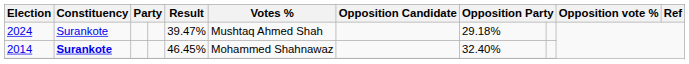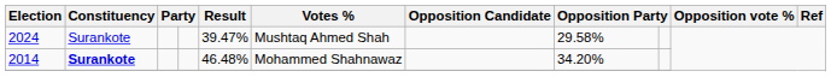 <table class="wikitable sortable">
 <tr>
 <th>Election</th>
 <th>Constituency</th>
 <th colspan="2">Party</th>
 <th>Result</th>
 <th>Votes %</th>
 <th>Opposition Candidate</th>
 <th colspan="2">Opposition Party</th>
 <th>Opposition vote %</th>
 <th>Ref</th>
 </tr>
 <tr>
 <td><a href='#'>2024</a></td>
 <td><a href='#'>Surankote</a></td>
 <td></td>
 <td></td>
 <td>39.47%</td>
 <td>Mushtaq Ahmed Shah</td>
 <td></td>
-<td>29.18%</td>
+<td>29.58%</td>
 <td></td>
 </tr>
 <tr>
 <td><a href='#'>2014</a></td>
 <td><strong><a href='#'>Surankote</a></strong></td>
 <td></td>
 <td></td>
-<td>46.45%</td>
+<td>46.48%</td>
 <td>Mohammed Shahnawaz</td>
 <td></td>
-<td>32.40%</td>
+<td>34.20%</td>
 <td></td>
 </tr>
 <tr>
 </tr>
 </table>
